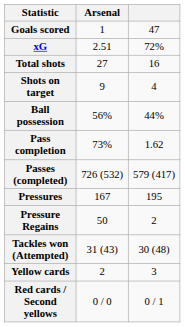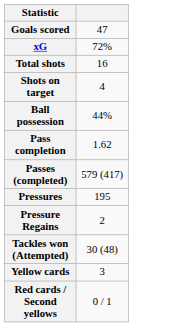 <table class="wikitable plainrowheaders" style="text-align:center">
 <tr>
 <th scope="col" style="width:100px">Statistic</th>
-<th scope="col" style="width:70px">Arsenal</th>
 <th scope="col" style="width:70px"></th>
 </tr>
 <tr>
 <th scope=row>Goals scored</th>
-<td>1</td>
 <td>47</td>
 </tr>
 <tr>
 <th scope=row><a href='#'>xG</a></th>
-<td>2.51</td>
 <td>72%</td>
 </tr>
 <tr>
 <th scope=row>Total shots</th>
-<td>27</td>
 <td>16</td>
 </tr>
 <tr>
 <th scope=row>Shots on target</th>
-<td>9</td>
 <td>4</td>
 </tr>
 <tr>
 <th scope=row>Ball possession</th>
-<td>56%</td>
 <td>44%</td>
 </tr>
 <tr>
 <th scope=row>Pass completion</th>
-<td>73%</td>
 <td>1.62</td>
 </tr>
 <tr>
 <th scope=row>Passes (completed)</th>
-<td>726 (532)</td>
 <td>579 (417)</td>
 </tr>
 <tr>
 <th scope=row>Pressures</th>
-<td>167</td>
 <td>195</td>
 </tr>
 <tr>
 <th scope=row>Pressure Regains</th>
-<td>50</td>
 <td>2</td>
 </tr>
 <tr>
 <th scope=row>Tackles won (Attempted)</th>
-<td>31 (43)</td>
 <td>30 (48)</td>
 </tr>
 <tr>
 <th scope=row>Yellow cards</th>
-<td>2</td>
 <td>3</td>
 </tr>
 <tr>
 <th scope=row>Red cards / Second yellows</th>
-<td>0 / 0</td>
 <td>0 / 1</td>
 </tr>
 </table>
